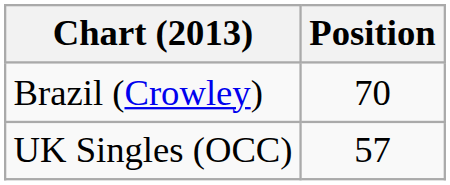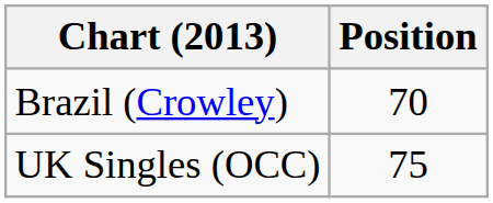 <table class="wikitable">
 <tr>
 <th scope="col">Chart (2013)</th>
 <th scope="col">Position</th>
 </tr>
 <tr>
 <td>Brazil (<a href='#'>Crowley</a>)</td>
 <td align="center">70</td>
 </tr>
 <tr>
 <td>UK Singles (OCC)</td>
-<td align="center">57</td>
+<td align="center">75</td>
 </tr>
 </table>
